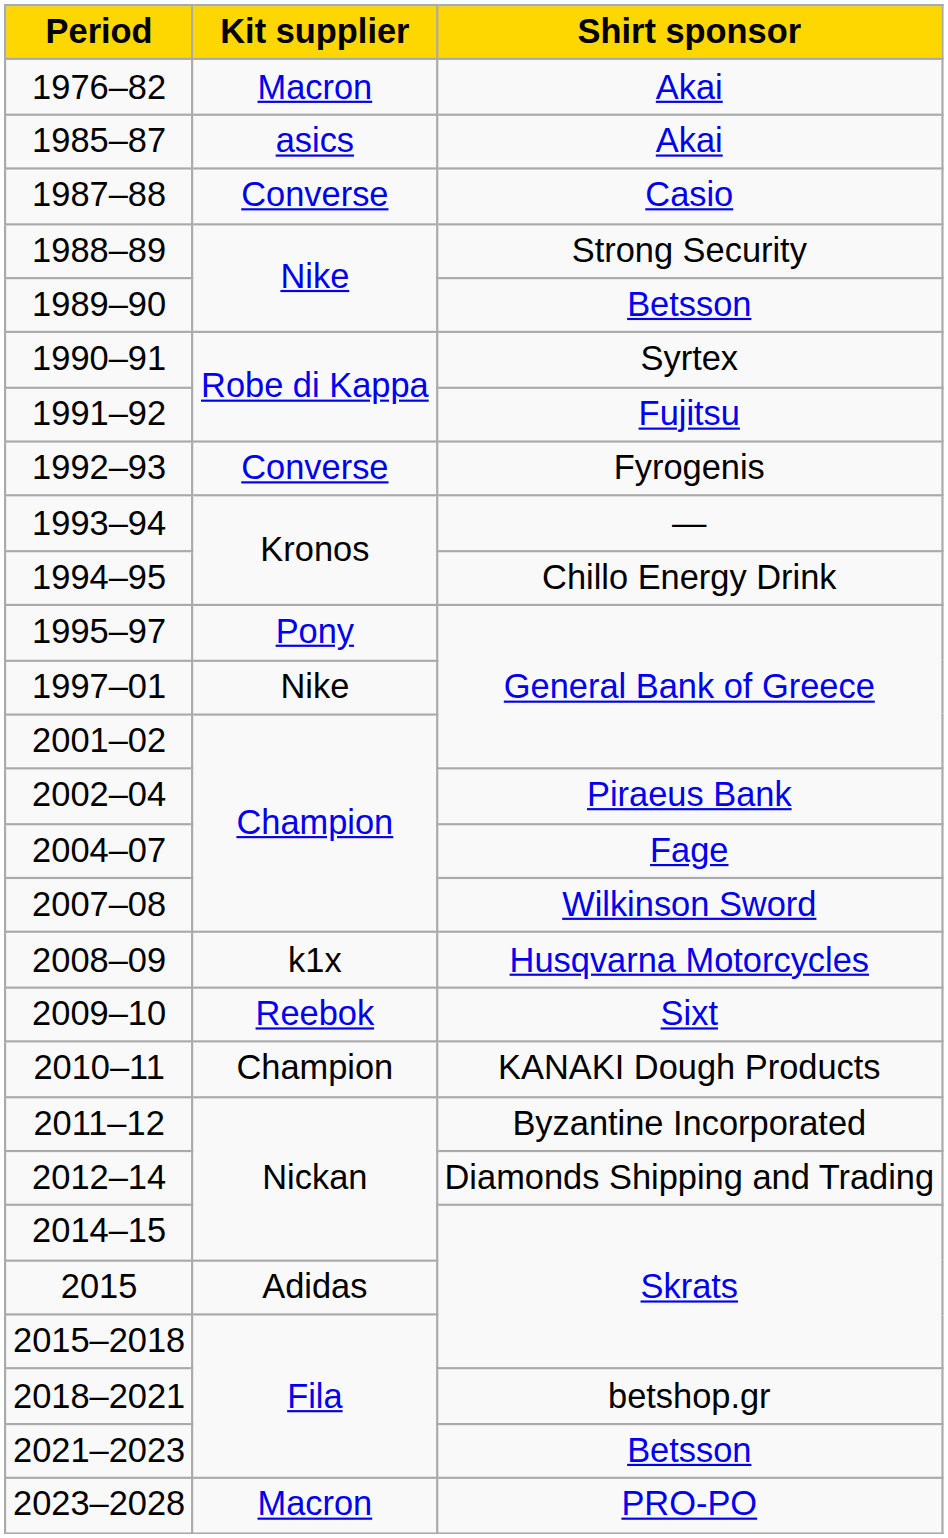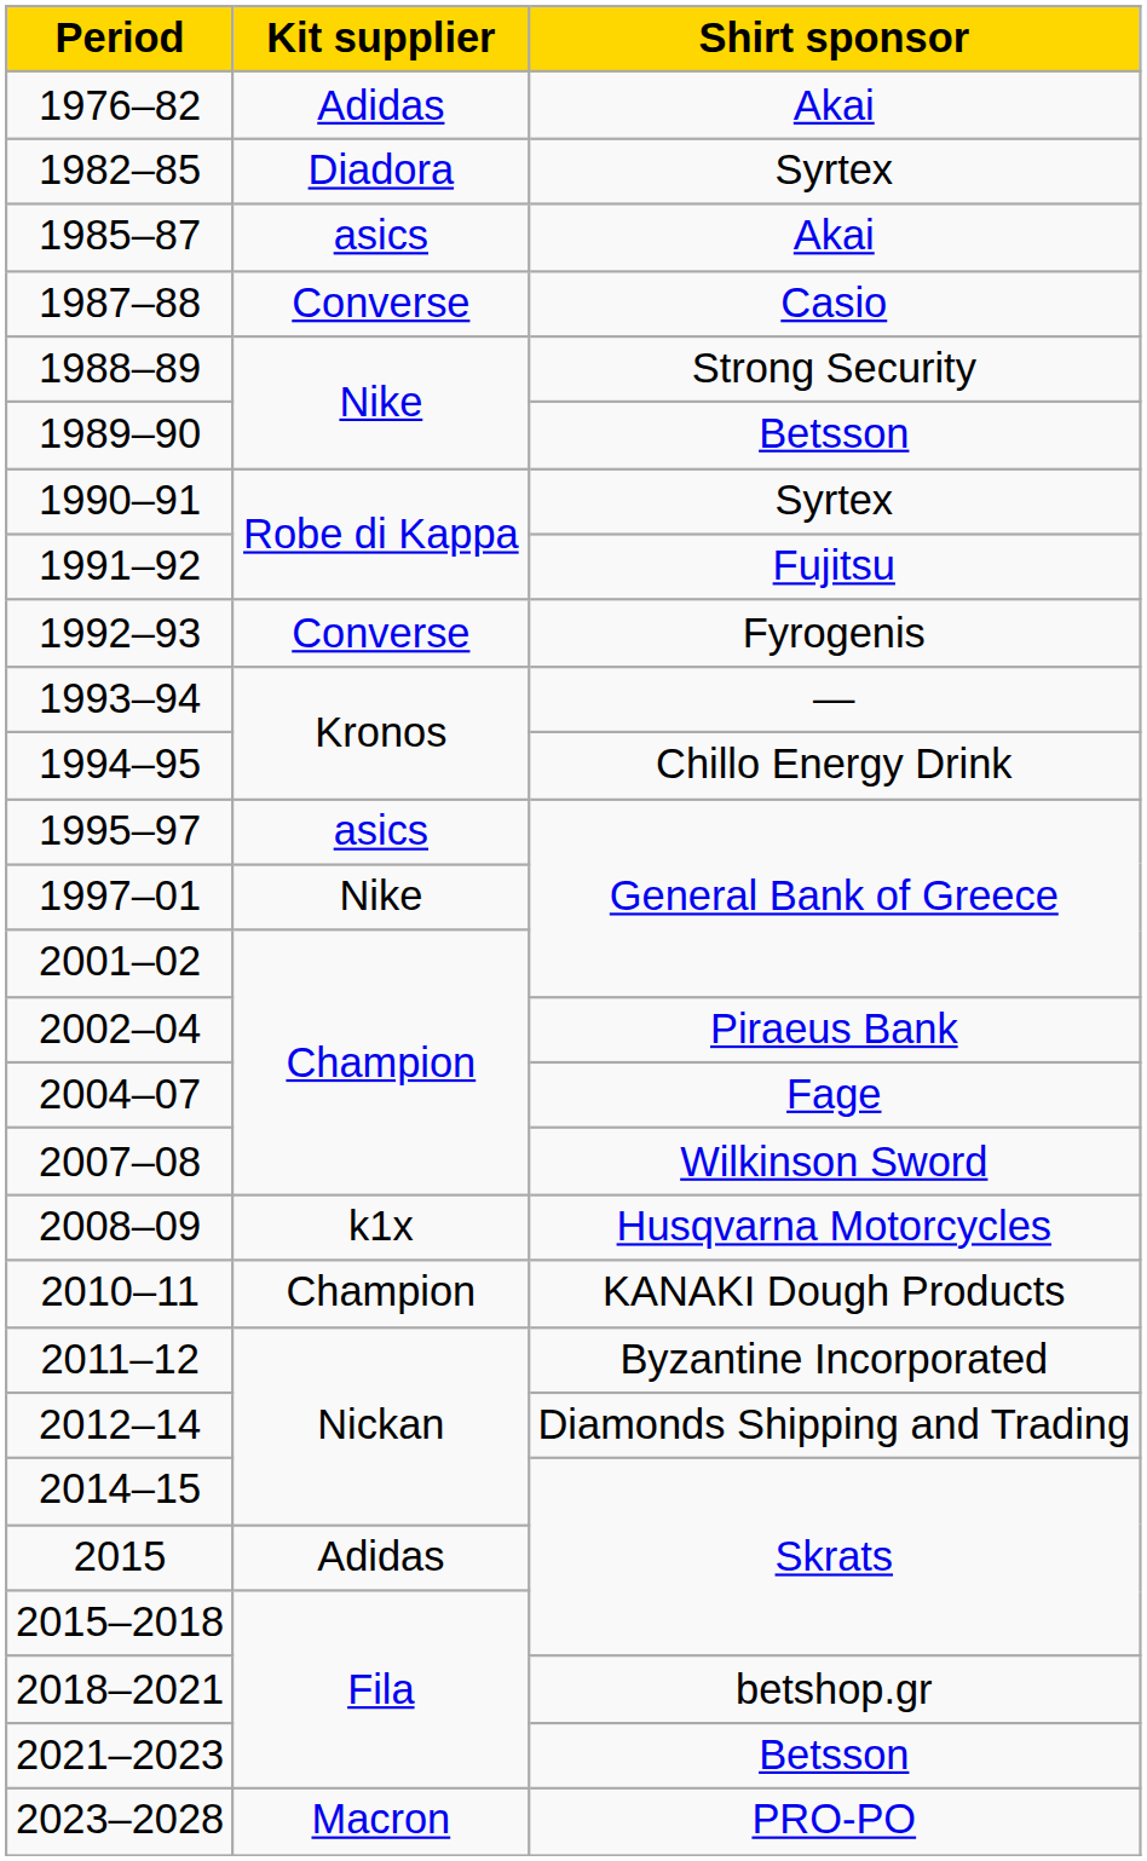 <table class="wikitable" style="text-align: center">
 <tr>
 <th style="color:black; background:#FFD700;">Period</th>
 <th style="color:black; background:#FFD700;">Kit supplier</th>
 <th style="color:black; background:#FFD700;">Shirt sponsor</th>
 </tr>
 <tr>
 <td>1976–82</td>
-<td><a href='#'>Macron</a></td>
+<td><a href='#'>Adidas</a></td>
 <td><a href='#'>Akai</a></td>
+</tr>
+<tr>
+<td>1982–85</td>
+<td><a href='#'>Diadora</a></td>
+<td>Syrtex</td>
 </tr>
 <tr>
 <td>1985–87</td>
 <td><a href='#'>asics</a></td>
 <td><a href='#'>Akai</a></td>
 </tr>
 <tr>
 <td>1987–88</td>
 <td><a href='#'>Converse</a></td>
 <td><a href='#'>Casio</a></td>
 </tr>
 <tr>
 <td>1988–89</td>
 <td rowspan=2><a href='#'>Nike</a></td>
 <td>Strong Security</td>
 </tr>
 <tr>
 <td>1989–90</td>
 <td><a href='#'>Betsson</a></td>
 </tr>
 <tr>
 <td>1990–91</td>
 <td rowspan=2><a href='#'>Robe di Kappa</a></td>
 <td>Syrtex</td>
 </tr>
 <tr>
 <td>1991–92</td>
 <td><a href='#'>Fujitsu</a></td>
 </tr>
 <tr>
 <td>1992–93</td>
 <td><a href='#'>Converse</a></td>
 <td>Fyrogenis</td>
 </tr>
 <tr>
 <td>1993–94</td>
 <td rowspan=2>Kronos</td>
 <td>—</td>
 </tr>
 <tr>
 <td>1994–95</td>
 <td>Chillo Energy Drink</td>
 </tr>
 <tr>
 <td>1995–97</td>
-<td><a href='#'>Pony</a></td>
+<td><a href='#'>asics</a></td>
 <td rowspan=3><a href='#'>General Bank of Greece</a></td>
 </tr>
 <tr>
 <td>1997–01</td>
 <td>Nike</td>
 </tr>
 <tr>
 <td>2001–02</td>
 <td rowspan=4><a href='#'>Champion</a></td>
 </tr>
 <tr>
 <td>2002–04</td>
 <td><a href='#'>Piraeus Bank</a></td>
 </tr>
 <tr>
 <td>2004–07</td>
 <td><a href='#'>Fage</a></td>
 </tr>
 <tr>
 <td>2007–08</td>
 <td><a href='#'>Wilkinson Sword</a></td>
 </tr>
 <tr>
 <td>2008–09</td>
 <td>k1x</td>
 <td><a href='#'>Husqvarna Motorcycles</a></td>
-</tr>
-<tr>
-<td>2009–10</td>
-<td><a href='#'>Reebok</a></td>
-<td><a href='#'>Sixt</a></td>
 </tr>
 <tr>
 <td>2010–11</td>
 <td>Champion</td>
 <td>KANAKI Dough Products</td>
 </tr>
 <tr>
 <td>2011–12</td>
 <td rowspan=3>Nickan</td>
 <td>Byzantine Incorporated</td>
 </tr>
 <tr>
 <td>2012–14</td>
 <td>Diamonds Shipping and Trading</td>
 </tr>
 <tr>
 <td>2014–15</td>
 <td rowspan=3><a href='#'>Skrats</a></td>
 </tr>
 <tr>
 <td>2015</td>
 <td>Adidas</td>
 </tr>
 <tr>
 <td>2015–2018</td>
 <td rowspan=3><a href='#'>Fila</a></td>
 </tr>
 <tr>
 <td>2018–2021</td>
 <td>betshop.gr</td>
 </tr>
 <tr>
 <td>2021–2023</td>
 <td><a href='#'>Betsson</a></td>
 </tr>
 <tr>
 <td>2023–2028</td>
 <td><a href='#'>Macron</a></td>
 <td><a href='#'>PRO-PO</a></td>
 </tr>
 <tr>
 </tr>
 </table>
